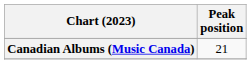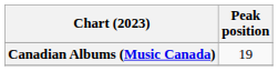 <table class="wikitable sortable plainrowheaders" style="text-align:center">
 <tr>
 <th scope="col">Chart (2023)</th>
 <th scope="col">Peak<br> position</th>
 </tr>
 <tr>
 </tr>
 <tr>
 </tr>
 <tr>
 </tr>
 <tr>
 <th scope="row">Canadian Albums (<a href='#'>Music Canada</a>)</th>
-<td>21</td>
+<td>19</td>
 </tr>
 <tr>
 </tr>
 <tr>
 </tr>
 <tr>
 </tr>
 </table>
